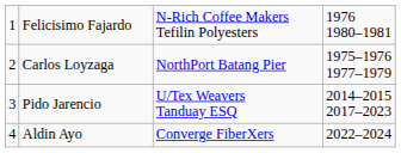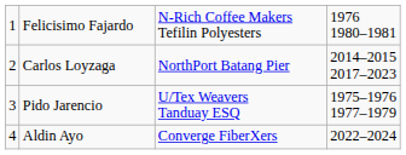 <table class=wikitable align=center>
 <tr>
 <td>1</td>
 <td style=width:140px>Felicisimo Fajardo</td>
 <td style=width:180px><a href='#'>N-Rich Coffee Makers</a><br>Tefilin Polyesters</td>
 <td>1976<br>1980–1981</td>
 </tr>
 <tr>
 <td>2</td>
 <td>Carlos Loyzaga</td>
 <td><a href='#'>NorthPort Batang Pier</a></td>
-<td>1975–1976<br>1977–1979</td>
+<td>2014–2015<br>2017–2023</td>
 </tr>
 <tr>
 <td>3</td>
 <td>Pido Jarencio</td>
 <td><a href='#'>U/Tex Weavers</a><br><a href='#'>Tanduay ESQ</a></td>
-<td>2014–2015<br>2017–2023</td>
+<td>1975–1976<br>1977–1979</td>
 </tr>
 <tr>
 <td>4</td>
 <td>Aldin Ayo</td>
 <td><a href='#'>Converge FiberXers</a></td>
 <td>2022–2024</td>
 </tr>
 </table>
